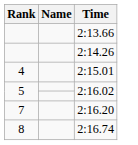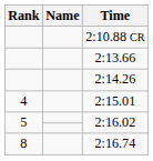 <table class="wikitable">
 <tr>
 <th>Rank</th>
 <th>Name</th>
 <th>Time</th>
+</tr>
+<tr>
+<td align="center"></td>
+<td></td>
+<td align="center">2:10.88 <small>CR</small></td>
 </tr>
 <tr>
 <td align="center"></td>
 <td></td>
 <td align="center">2:13.66</td>
 </tr>
 <tr>
 <td align="center"></td>
 <td></td>
 <td align="center">2:14.26</td>
 </tr>
 <tr>
 <td align="center">4</td>
 <td></td>
 <td align="center">2:15.01</td>
 </tr>
 <tr>
 <td rowspan=2 align="center">5</td>
 <td></td>
 <td rowspan=2 align="center">2:16.02</td>
 </tr>
 <tr>
 <td></td>
 </tr>
 <tr>
-<td align="center">7</td>
-<td></td>
-<td align="center">2:16.20</td>
-</tr>
-<tr>
 <td align="center">8</td>
 <td></td>
 <td align="center">2:16.74</td>
 </tr>
 </table>
